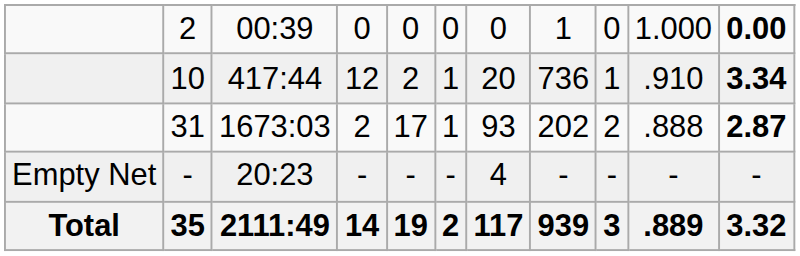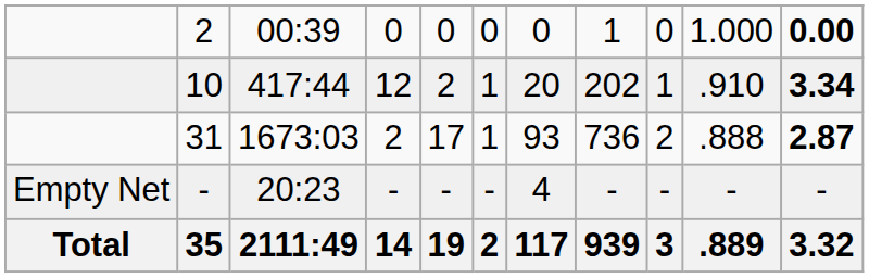 <table class="wikitable sortable">
 <tr align="center">
 </tr>
 <tr align="center" bgcolor="">
 <td></td>
 <td>2</td>
 <td>00:39</td>
 <td>0</td>
 <td>0</td>
 <td>0</td>
 <td>0</td>
 <td>1</td>
 <td>0</td>
 <td>1.000</td>
 <td><strong>0.00</strong></td>
 </tr>
 <tr align="center" bgcolor="f0f0f0">
 <td></td>
 <td>10</td>
 <td>417:44</td>
 <td>12</td>
 <td>2</td>
 <td>1</td>
 <td>20</td>
-<td>736</td>
+<td>202</td>
 <td>1</td>
 <td>.910</td>
 <td><strong>3.34</strong></td>
 </tr>
 <tr align="center" bgcolor="">
 <td></td>
 <td>31</td>
 <td>1673:03</td>
 <td>2</td>
 <td>17</td>
 <td>1</td>
 <td>93</td>
-<td>202</td>
+<td>736</td>
 <td>2</td>
 <td>.888</td>
 <td><strong>2.87</strong></td>
 </tr>
 <tr align="center" bgcolor="f0f0f0">
 <td>Empty Net</td>
 <td>-</td>
 <td>20:23</td>
 <td>-</td>
 <td>-</td>
 <td>-</td>
 <td>4</td>
 <td>-</td>
 <td>-</td>
 <td>-</td>
 <td>-</td>
 </tr>
 <tr>
 <th>Total</th>
 <th>35</th>
 <th>2111:49</th>
 <th>14</th>
 <th>19</th>
 <th>2</th>
 <th>117</th>
 <th>939</th>
 <th>3</th>
 <th>.889</th>
 <th>3.32</th>
 </tr>
 </table>
